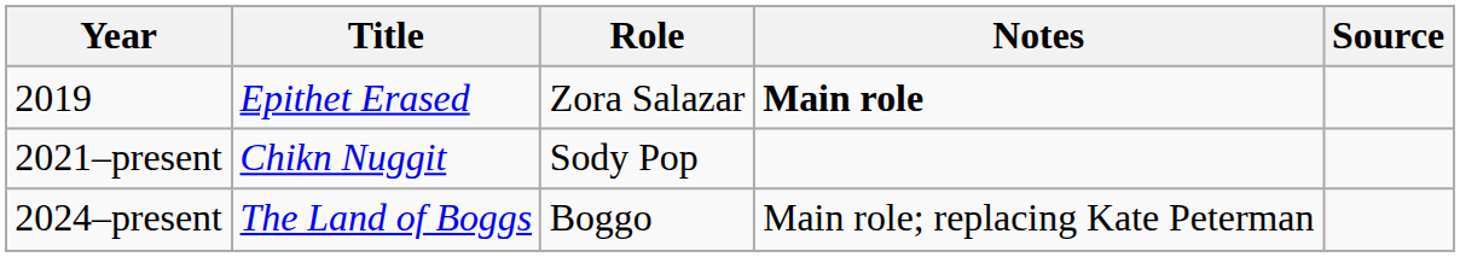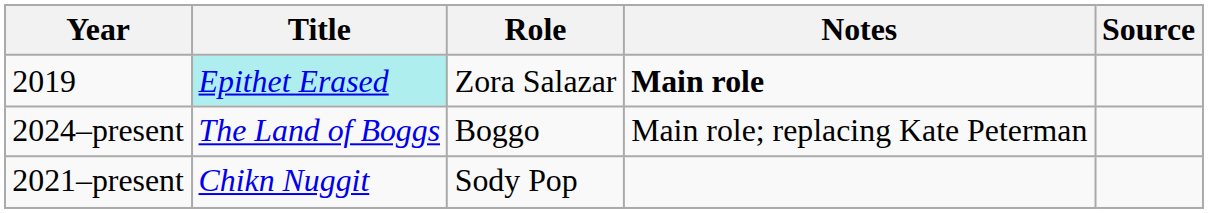 <table class="wikitable">
 <tr>
 <th>Year</th>
 <th>Title</th>
 <th>Role</th>
 <th>Notes</th>
 <th>Source</th>
 </tr>
 <tr>
 <td>2019</td>
-<td><em><a href='#'>Epithet Erased</a></em></td>
+<td style="background: paleturquoise;"><em><a href='#'>Epithet Erased</a></em></td>
 <td>Zora Salazar</td>
 <td><strong>Main role</strong></td>
+<td></td>
+</tr>
+<tr>
+<td>2024–present</td>
+<td><em><a href='#'>The Land of Boggs</a></em></td>
+<td>Boggo</td>
+<td>Main role; replacing Kate Peterman</td>
 <td></td>
 </tr>
 <tr>
 <td>2021–present</td>
 <td><em><a href='#'>Chikn Nuggit</a></em></td>
 <td>Sody Pop</td>
 <td></td>
 <td><br></td>
 </tr>
-<tr>
-<td>2024–present</td>
-<td><em><a href='#'>The Land of Boggs</a></em></td>
-<td>Boggo</td>
-<td>Main role; replacing Kate Peterman</td>
-<td></td>
-</tr>
 </table>
